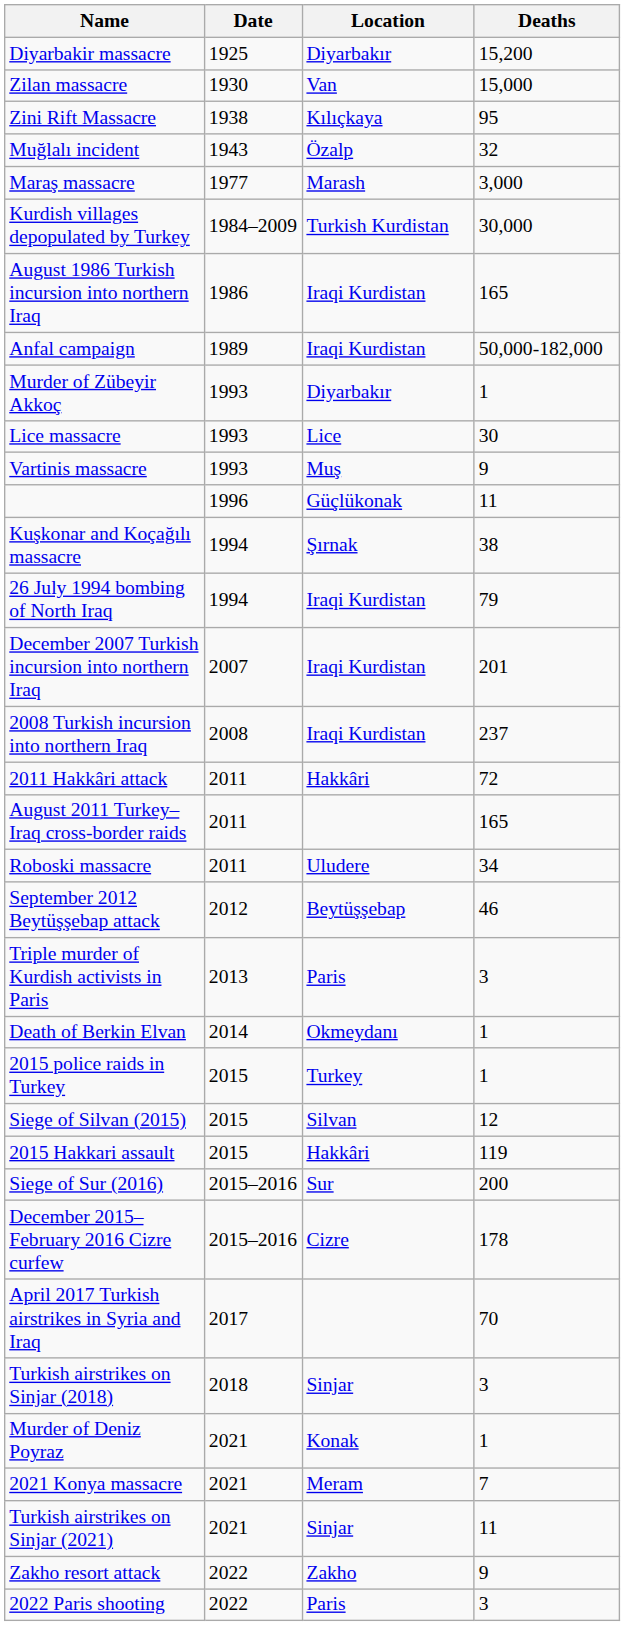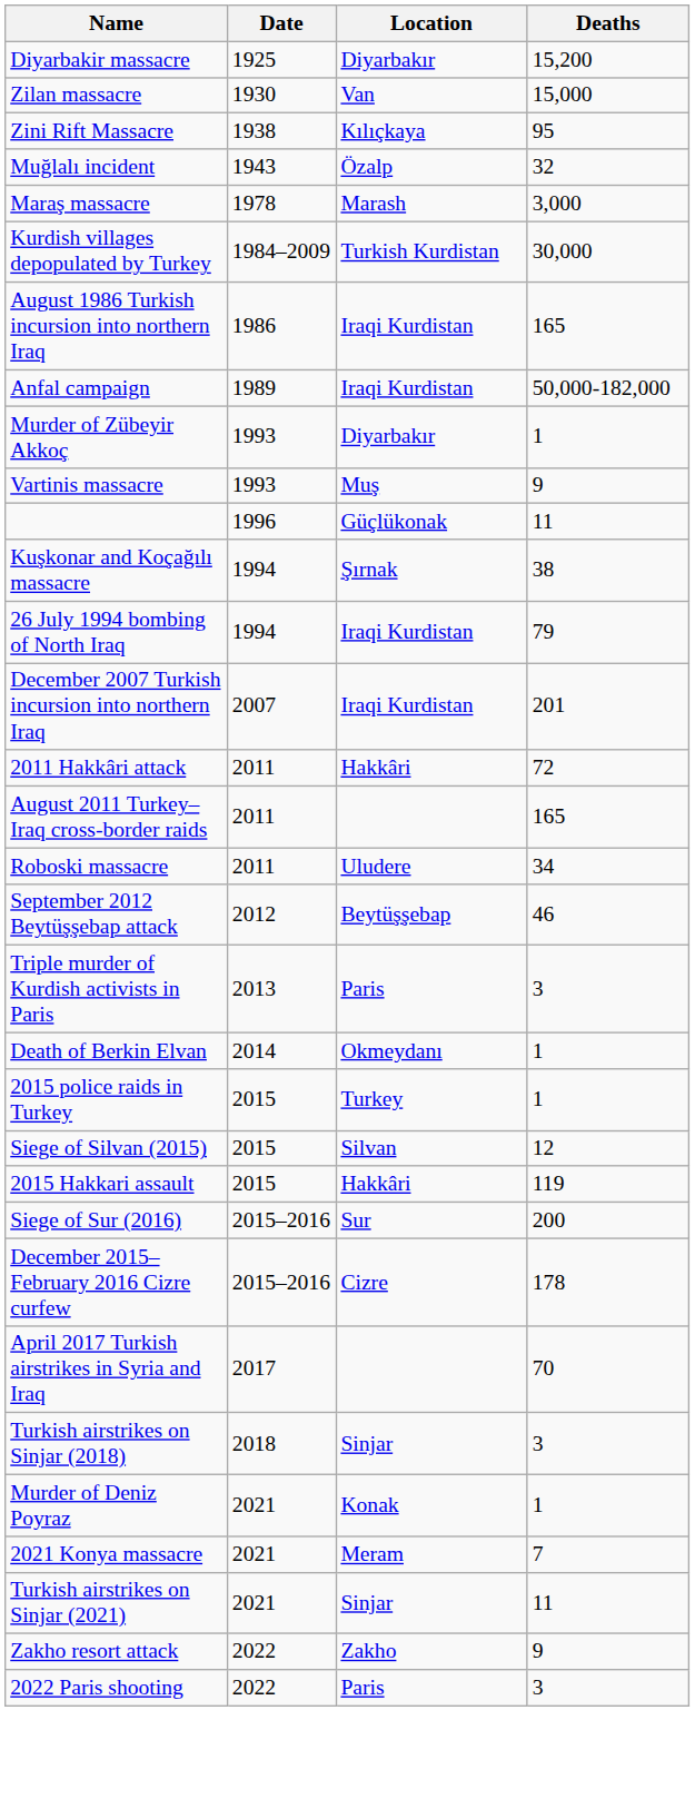 <table class="sortable wikitable" style="font-size:90%;">
 <tr>
 <th style="width:140px;">Name</th>
 <th style="width:65px;">Date</th>
 <th style="width:120px;">Location</th>
 <th style="width:100px;">Deaths</th>
 </tr>
 <tr>
 <td><a href='#'>Diyarbakir massacre</a></td>
 <td>1925</td>
 <td><a href='#'>Diyarbakır</a></td>
 <td>15,200</td>
 </tr>
 <tr>
 <td><a href='#'>Zilan massacre</a></td>
 <td>1930</td>
 <td><a href='#'>Van</a></td>
 <td>15,000</td>
 </tr>
 <tr>
 <td><a href='#'>Zini Rift Massacre</a></td>
 <td>1938</td>
 <td><a href='#'>Kılıçkaya</a></td>
 <td>95</td>
 </tr>
 <tr>
 <td><a href='#'>Muğlalı incident</a></td>
 <td>1943</td>
 <td><a href='#'>Özalp</a></td>
 <td>32</td>
 </tr>
 <tr>
 <td><a href='#'>Maraş massacre</a></td>
-<td>1977</td>
+<td>1978</td>
 <td><a href='#'>Marash</a></td>
 <td>3,000</td>
 </tr>
 <tr>
 <td><a href='#'>Kurdish villages depopulated by Turkey</a></td>
 <td>1984–2009</td>
 <td><a href='#'>Turkish Kurdistan</a></td>
 <td>30,000</td>
 </tr>
 <tr>
 <td><a href='#'>August 1986 Turkish incursion into northern Iraq</a></td>
 <td>1986</td>
 <td><a href='#'>Iraqi Kurdistan</a></td>
 <td>165</td>
 </tr>
 <tr>
 <td><a href='#'>Anfal campaign</a></td>
 <td>1989</td>
 <td><a href='#'>Iraqi Kurdistan</a></td>
 <td>50,000-182,000</td>
 </tr>
 <tr>
 <td><a href='#'>Murder of Zübeyir Akkoç</a></td>
 <td>1993</td>
 <td><a href='#'>Diyarbakır</a></td>
 <td>1</td>
-</tr>
-<tr>
-<td><a href='#'>Lice massacre</a></td>
-<td>1993</td>
-<td><a href='#'>Lice</a></td>
-<td>30</td>
 </tr>
 <tr>
 <td><a href='#'>Vartinis massacre</a></td>
 <td>1993</td>
 <td><a href='#'>Muş</a></td>
 <td>9</td>
 </tr>
 <tr>
 <td></td>
 <td>1996</td>
 <td><a href='#'>Güçlükonak</a></td>
 <td>11</td>
 </tr>
 <tr>
 <td><a href='#'>Kuşkonar and Koçağılı massacre</a></td>
 <td>1994</td>
 <td><a href='#'>Şırnak</a></td>
 <td>38</td>
 </tr>
 <tr>
 <td><a href='#'>26 July 1994 bombing of North Iraq</a></td>
 <td>1994</td>
 <td><a href='#'>Iraqi Kurdistan</a></td>
 <td>79</td>
 </tr>
 <tr>
 <td><a href='#'>December 2007 Turkish incursion into northern Iraq</a></td>
 <td>2007</td>
 <td><a href='#'>Iraqi Kurdistan</a></td>
 <td>201</td>
-</tr>
-<tr>
-<td><a href='#'>2008 Turkish incursion into northern Iraq</a></td>
-<td>2008</td>
-<td><a href='#'>Iraqi Kurdistan</a></td>
-<td>237</td>
 </tr>
 <tr>
 <td><a href='#'>2011 Hakkâri attack</a></td>
 <td>2011</td>
 <td><a href='#'>Hakkâri</a></td>
 <td>72</td>
 </tr>
 <tr>
 <td><a href='#'>August 2011 Turkey–Iraq cross-border raids</a></td>
 <td>2011</td>
 <td></td>
 <td>165</td>
 </tr>
 <tr>
 <td><a href='#'>Roboski massacre</a></td>
 <td>2011</td>
 <td><a href='#'>Uludere</a></td>
 <td>34</td>
 </tr>
 <tr>
 <td><a href='#'>September 2012 Beytüşşebap attack</a></td>
 <td>2012</td>
 <td><a href='#'>Beytüşşebap</a></td>
 <td>46</td>
 </tr>
 <tr>
 <td><a href='#'>Triple murder of Kurdish activists in Paris</a></td>
 <td>2013</td>
 <td><a href='#'>Paris</a></td>
 <td>3</td>
 </tr>
 <tr>
 <td><a href='#'>Death of Berkin Elvan</a></td>
 <td>2014</td>
 <td><a href='#'>Okmeydanı</a></td>
 <td>1</td>
 </tr>
 <tr>
 <td><a href='#'>2015 police raids in Turkey</a></td>
 <td>2015</td>
 <td><a href='#'>Turkey</a></td>
 <td>1</td>
 </tr>
 <tr>
 <td><a href='#'>Siege of Silvan (2015)</a></td>
 <td>2015</td>
 <td><a href='#'>Silvan</a></td>
 <td>12</td>
 </tr>
 <tr>
 <td><a href='#'>2015 Hakkari assault</a></td>
 <td>2015</td>
 <td><a href='#'>Hakkâri</a></td>
 <td>119</td>
 </tr>
 <tr>
 <td><a href='#'>Siege of Sur (2016)</a></td>
 <td>2015–2016</td>
 <td><a href='#'>Sur</a></td>
 <td>200</td>
 </tr>
 <tr>
 <td><a href='#'>December 2015–February 2016 Cizre curfew</a></td>
 <td>2015–2016</td>
 <td><a href='#'>Cizre</a></td>
 <td>178</td>
 </tr>
 <tr>
 <td><a href='#'>April 2017 Turkish airstrikes in Syria and Iraq</a></td>
 <td>2017</td>
 <td></td>
 <td>70</td>
 </tr>
 <tr>
 <td><a href='#'>Turkish airstrikes on Sinjar (2018)</a></td>
 <td>2018</td>
 <td><a href='#'>Sinjar</a></td>
 <td>3</td>
 </tr>
 <tr>
 <td><a href='#'>Murder of Deniz Poyraz</a></td>
 <td>2021</td>
 <td><a href='#'>Konak</a></td>
 <td>1</td>
 </tr>
 <tr>
 <td><a href='#'>2021 Konya massacre</a></td>
 <td>2021</td>
 <td><a href='#'>Meram</a></td>
 <td>7</td>
 </tr>
 <tr>
 <td><a href='#'>Turkish airstrikes on Sinjar (2021)</a></td>
 <td>2021</td>
 <td><a href='#'>Sinjar</a></td>
 <td>11</td>
 </tr>
 <tr>
 <td><a href='#'>Zakho resort attack</a></td>
 <td>2022</td>
 <td><a href='#'>Zakho</a></td>
 <td>9</td>
 </tr>
 <tr>
 <td><a href='#'>2022 Paris shooting</a></td>
 <td>2022</td>
 <td><a href='#'>Paris</a></td>
 <td>3</td>
 </tr>
 </table>
